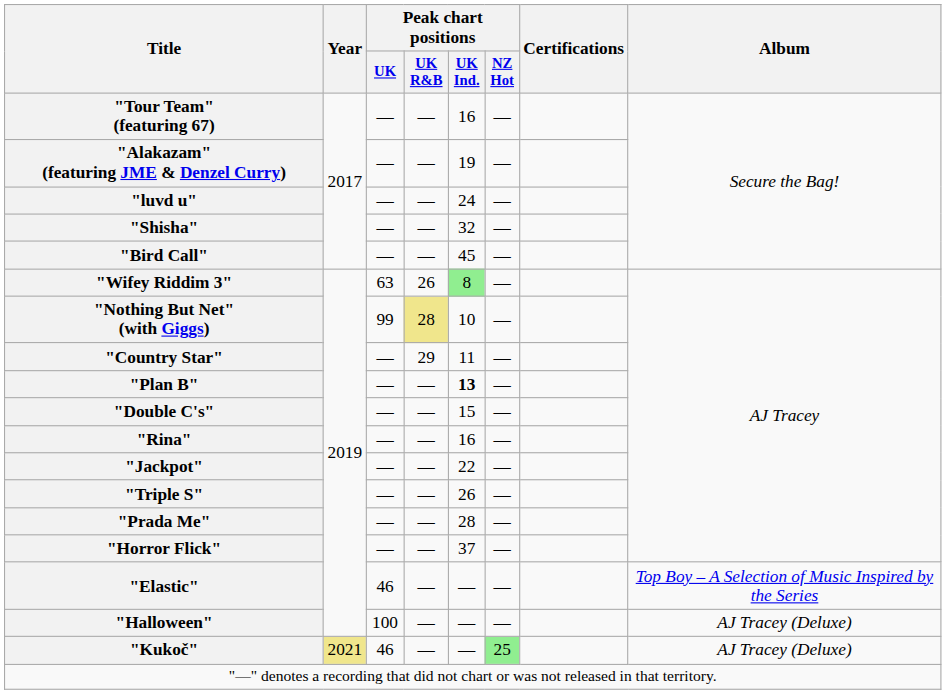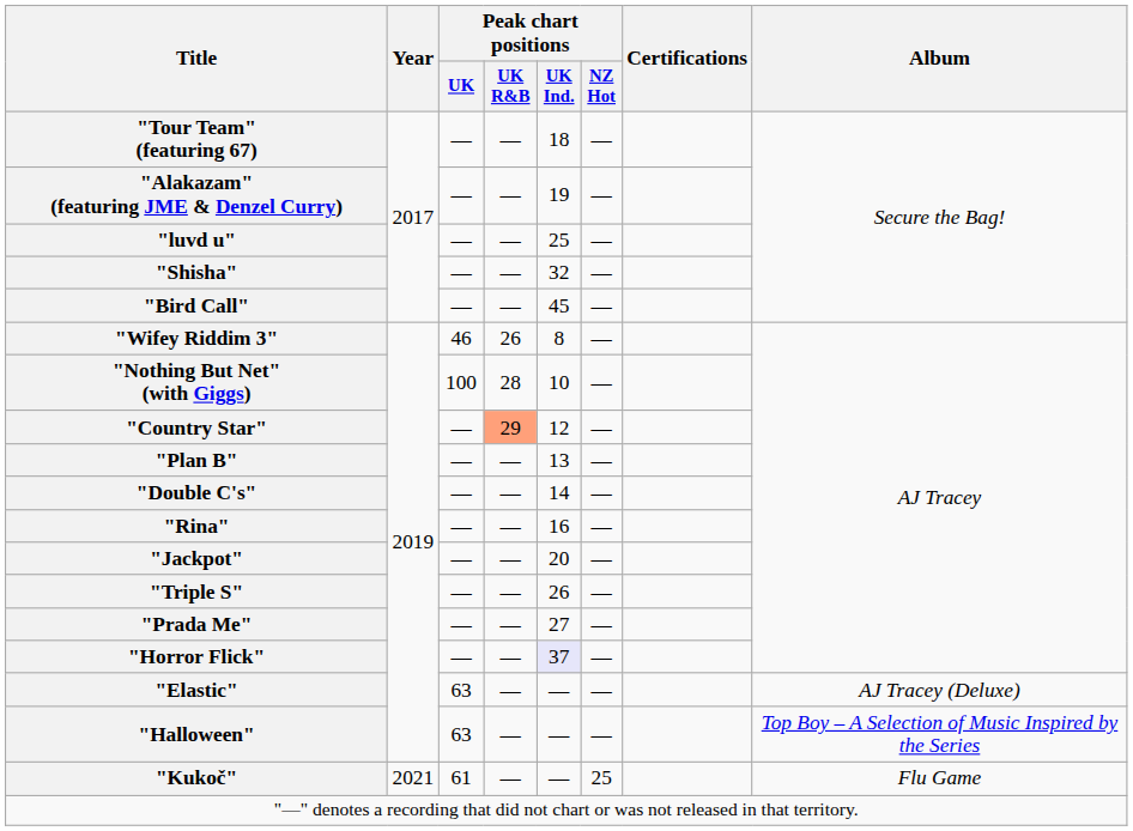 <table class="wikitable plainrowheaders" style="text-align:center;">
 <tr>
 <th scope="col" rowspan="2" style="width:18em;">Title</th>
 <th scope="col" rowspan="2" style="width:1em;">Year</th>
 <th scope="col" colspan="4">Peak chart positions</th>
 <th scope="col" rowspan="2">Certifications</th>
 <th scope="col" rowspan="2">Album</th>
 </tr>
 <tr>
 <th scope="col" style="width:3.em;font-size:85%;"><a href='#'>UK</a><br></th>
 <th scope="col" style="width:3.em;font-size:85%;"><a href='#'>UK<br>R&B</a><br></th>
 <th scope="col" style="width:3.em;font-size:85%;"><a href='#'>UK<br>Ind.</a><br></th>
 <th scope="col" style="width:3.em;font-size:85%;"><a href='#'>NZ<br>Hot</a><br></th>
 </tr>
 <tr>
 <th scope="row">"Tour Team"<br><span>(featuring 67)</span></th>
 <td rowspan="5">2017</td>
 <td>—</td>
 <td>—</td>
-<td>16</td>
+<td>18</td>
 <td>—</td>
 <td></td>
 <td rowspan="5"><em>Secure the Bag!</em></td>
 </tr>
 <tr>
 <th scope="row">"Alakazam"<br><span>(featuring <a href='#'>JME</a> & <a href='#'>Denzel Curry</a>)</span></th>
 <td>—</td>
 <td>—</td>
 <td>19</td>
 <td>—</td>
 <td></td>
 </tr>
 <tr>
 <th scope="row">"luvd u"</th>
 <td>—</td>
 <td>—</td>
-<td>24</td>
+<td>25</td>
 <td>—</td>
 <td></td>
 </tr>
 <tr>
 <th scope="row">"Shisha"</th>
 <td>—</td>
 <td>—</td>
 <td>32</td>
 <td>—</td>
 <td></td>
 </tr>
 <tr>
 <th scope="row">"Bird Call"</th>
 <td>—</td>
 <td>—</td>
 <td>45</td>
 <td>—</td>
 <td></td>
 </tr>
 <tr>
 <th scope="row">"Wifey Riddim 3"</th>
 <td rowspan="12">2019</td>
-<td>63</td>
+<td>46</td>
 <td>26</td>
-<td style="background: lightgreen;">8</td>
+<td>8</td>
 <td>—</td>
 <td></td>
 <td rowspan="10"><em>AJ Tracey</em></td>
 </tr>
 <tr>
 <th scope="row">"Nothing But Net"<br><span>(with <a href='#'>Giggs</a>)</span></th>
-<td>99</td>
-<td style="background: khaki;">28</td>
+<td>100</td>
+<td>28</td>
 <td>10</td>
 <td>—</td>
 <td></td>
 </tr>
 <tr>
 <th scope="row">"Country Star"</th>
 <td>—</td>
-<td>29</td>
-<td>11</td>
+<td style="background: lightsalmon;">29</td>
+<td>12</td>
 <td>—</td>
 <td></td>
 </tr>
 <tr>
 <th scope="row">"Plan B"</th>
 <td>—</td>
 <td>—</td>
-<td><strong>13</strong></td>
+<td>13</td>
 <td>—</td>
 <td></td>
 </tr>
 <tr>
 <th scope="row">"Double C's"</th>
 <td>—</td>
 <td>—</td>
-<td>15</td>
+<td>14</td>
 <td>—</td>
 <td></td>
 </tr>
 <tr>
 <th scope="row">"Rina"</th>
 <td>—</td>
 <td>—</td>
 <td>16</td>
 <td>—</td>
 <td></td>
 </tr>
 <tr>
 <th scope="row">"Jackpot"</th>
 <td>—</td>
 <td>—</td>
-<td>22</td>
+<td>20</td>
 <td>—</td>
 <td></td>
 </tr>
 <tr>
 <th scope="row">"Triple S"</th>
 <td>—</td>
 <td>—</td>
 <td>26</td>
 <td>—</td>
 <td></td>
 </tr>
 <tr>
 <th scope="row">"Prada Me"</th>
 <td>—</td>
 <td>—</td>
-<td>28</td>
+<td>27</td>
 <td>—</td>
 <td></td>
 </tr>
 <tr>
 <th scope="row">"Horror Flick"</th>
 <td>—</td>
 <td>—</td>
-<td>37</td>
+<td style="background: lavender;">37</td>
 <td>—</td>
 <td></td>
 </tr>
 <tr>
 <th scope="row">"Elastic"</th>
-<td>46</td>
+<td>63</td>
+<td>—</td>
+<td>—</td>
+<td>—</td>
+<td></td>
+<td><em>AJ Tracey (Deluxe)</em></td>
+</tr>
+<tr>
+<th scope="row">"Halloween"<br></th>
+<td>63</td>
 <td>—</td>
 <td>—</td>
 <td>—</td>
 <td></td>
 <td><em><a href='#'>Top Boy – A Selection of Music Inspired by the Series</a></em></td>
 </tr>
 <tr>
-<th scope="row">"Halloween"<br></th>
-<td>100</td>
+<th scope="row">"Kukoč"<br></th>
+<td rowspan="1">2021</td>
+<td>61</td>
 <td>—</td>
 <td>—</td>
-<td>—</td>
+<td>25</td>
 <td></td>
-<td><em>AJ Tracey (Deluxe)</em></td>
-</tr>
-<tr>
-<th scope="row">"Kukoč"<br></th>
-<td rowspan="1" style="background: khaki;">2021</td>
-<td>46</td>
-<td>—</td>
-<td>—</td>
-<td style="background: lightgreen;">25</td>
-<td></td>
-<td><em>AJ Tracey (Deluxe)</em></td>
+<td><em>Flu Game</em></td>
 </tr>
 <tr>
 <td colspan="8" style="font-size:90%">"—" denotes a recording that did not chart or was not released in that territory.</td>
 </tr>
 </table>
